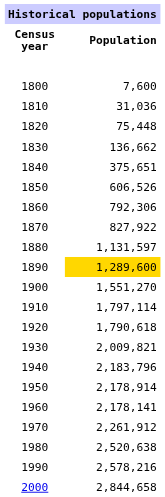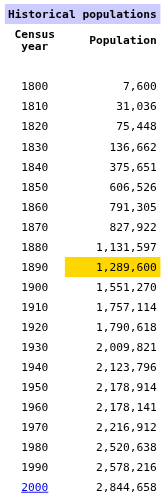 <table class="toccolours" align="right" cellpadding="4" cellspacing="0" style="margin:0 0 1em 1em; font-size: 95%;">
 <tr>
 <th colspan=2 bgcolor="#ccccff" align="center">Historical populations</th>
 </tr>
 <tr>
 <th align="center">Census<br>year</th>
 <th align="right">Population</th>
 </tr>
 <tr>
 <td colspan=2><br></td>
 </tr>
 <tr>
 <td align="center">1800</td>
 <td align="right">7,600</td>
 </tr>
 <tr>
 <td align="center">1810</td>
 <td align="right">31,036</td>
 </tr>
 <tr>
 <td align="center">1820</td>
 <td align="right">75,448</td>
 </tr>
 <tr>
 <td align="center">1830</td>
 <td align="right">136,662</td>
 </tr>
 <tr>
 <td align="center">1840</td>
 <td align="right">375,651</td>
 </tr>
 <tr>
 <td align="center">1850</td>
 <td align="right">606,526</td>
 </tr>
 <tr>
 <td align="center">1860</td>
-<td align="right">792,306</td>
+<td align="right">791,305</td>
 </tr>
 <tr>
 <td align="center">1870</td>
 <td align="right">827,922</td>
 </tr>
 <tr>
 <td align="center">1880</td>
 <td align="right">1,131,597</td>
 </tr>
 <tr>
 <td align="center">1890</td>
 <td align="right" style="background: gold;">1,289,600</td>
 </tr>
 <tr>
 <td align="center">1900</td>
 <td align="right">1,551,270</td>
 </tr>
 <tr>
 <td align="center">1910</td>
-<td align="right">1,797,114</td>
+<td align="right">1,757,114</td>
 </tr>
 <tr>
 <td align="center">1920</td>
 <td align="right">1,790,618</td>
 </tr>
 <tr>
 <td align="center">1930</td>
 <td align="right">2,009,821</td>
 </tr>
 <tr>
 <td align="center">1940</td>
-<td align="right">2,183,796</td>
+<td align="right">2,123,796</td>
 </tr>
 <tr>
 <td align="center">1950</td>
 <td align="right">2,178,914</td>
 </tr>
 <tr>
 <td align="center">1960</td>
 <td align="right">2,178,141</td>
 </tr>
 <tr>
 <td align="center">1970</td>
-<td align="right">2,261,912</td>
+<td align="right">2,216,912</td>
 </tr>
 <tr>
 <td align="center">1980</td>
 <td align="right">2,520,638</td>
 </tr>
 <tr>
 <td align="center">1990</td>
 <td align="right">2,578,216</td>
 </tr>
 <tr>
 <td align="center"><a href='#'>2000</a></td>
 <td align="right">2,844,658</td>
 </tr>
 </table>
